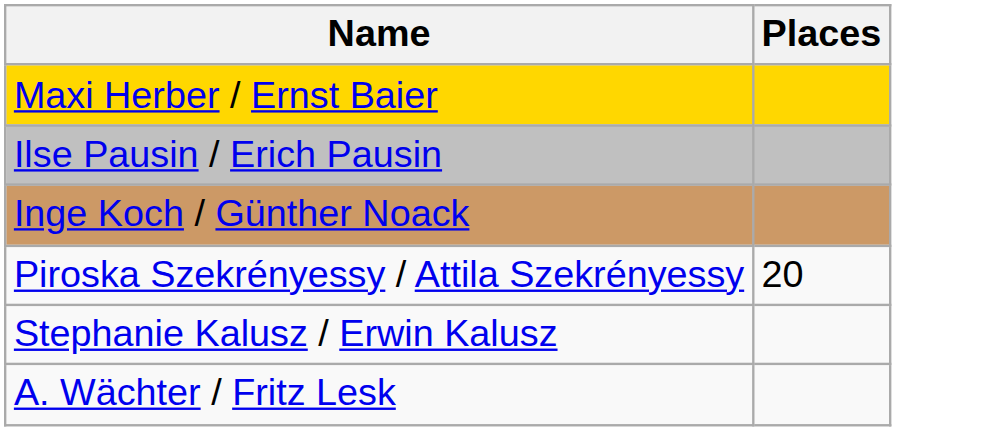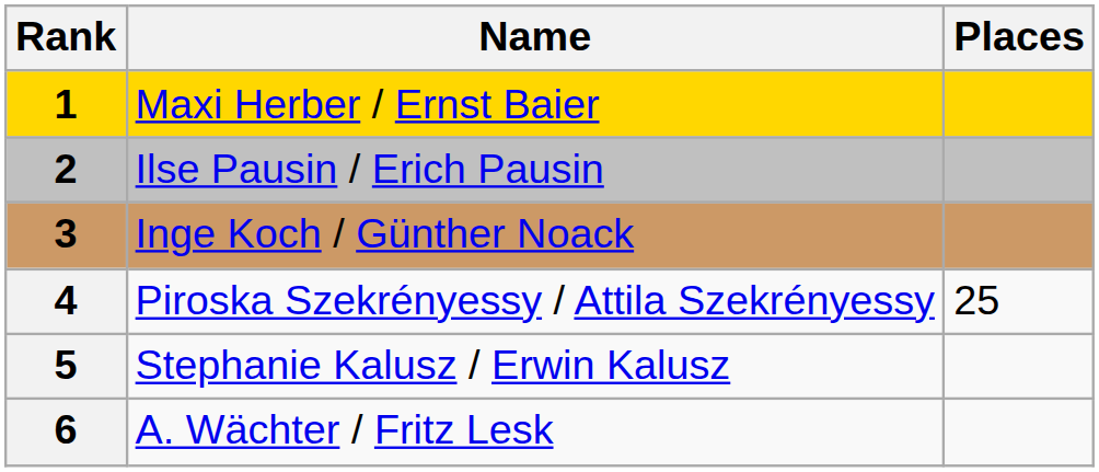 <table class="wikitable">
 <tr>
+<th>Rank</th>
 <th>Name</th>
 <th>Places</th>
 </tr>
 <tr bgcolor="gold">
+<td align="center"><strong>1</strong></td>
 <td> <a href='#'>Maxi Herber</a> / <a href='#'>Ernst Baier</a></td>
 <td></td>
 </tr>
 <tr bgcolor="silver">
+<td align="center"><strong>2</strong></td>
 <td> <a href='#'>Ilse Pausin</a> / <a href='#'>Erich Pausin</a></td>
 <td></td>
 </tr>
 <tr bgcolor="cc9966">
+<td align="center"><strong>3</strong></td>
 <td> <a href='#'>Inge Koch</a> / <a href='#'>Günther Noack</a></td>
 <td></td>
 </tr>
 <tr>
+<th>4</th>
 <td> <a href='#'>Piroska Szekrényessy</a> / <a href='#'>Attila Szekrényessy</a></td>
-<td>20</td>
+<td>25</td>
 </tr>
 <tr>
+<th>5</th>
 <td> <a href='#'>Stephanie Kalusz</a> / <a href='#'>Erwin Kalusz</a></td>
 <td></td>
 </tr>
 <tr>
+<th>6</th>
 <td> <a href='#'>A. Wächter</a> / <a href='#'>Fritz Lesk</a></td>
 <td></td>
 </tr>
 </table>
